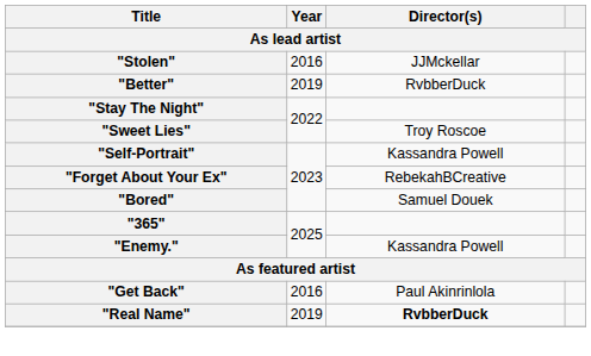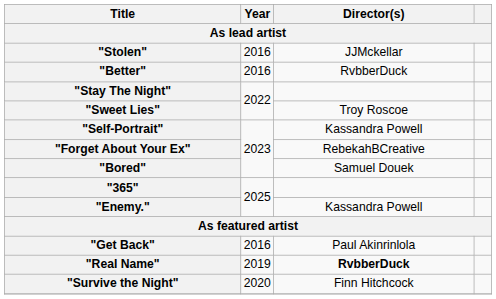 <table class="wikitable plainrowheaders" style="text-align:center;">
 <tr>
 <th scope="col" style="width:19em;">Title</th>
 <th scope="col" style="width:1em;">Year</th>
 <th scope="col" style="width:16em;">Director(s)</th>
 <th scope="col" style="width:1em;"></th>
 </tr>
 <tr>
 <th scope="col" colspan="4">As lead artist</th>
 </tr>
 <tr>
 <th scope="row">"Stolen"</th>
 <td>2016</td>
 <td>JJMckellar</td>
 <td></td>
 </tr>
 <tr>
 <th scope="row">"Better"</th>
-<td>2019</td>
+<td>2016</td>
 <td>RvbberDuck</td>
 <td></td>
 </tr>
 <tr>
 <th scope="row">"Stay The Night"<br></th>
 <td rowspan="2">2022</td>
 <td></td>
 <td></td>
 </tr>
 <tr>
 <th scope="row">"Sweet Lies"<br></th>
 <td>Troy Roscoe</td>
 <td></td>
 </tr>
 <tr>
 <th scope="row">"Self-Portrait"</th>
 <td rowspan="3">2023</td>
 <td>Kassandra Powell</td>
 <td></td>
 </tr>
 <tr>
 <th scope="row">"Forget About Your Ex"</th>
 <td>RebekahBCreative</td>
 <td></td>
 </tr>
 <tr>
 <th scope="row">"Bored"</th>
 <td>Samuel Douek</td>
 <td></td>
 </tr>
 <tr>
 <th scope="row">"365"</th>
 <td rowspan="2">2025</td>
 <td></td>
 <td></td>
 </tr>
 <tr>
 <th scope="row">"Enemy."</th>
 <td>Kassandra Powell</td>
 <td></td>
 </tr>
 <tr>
 <th scope="col" colspan="4">As featured artist</th>
 </tr>
 <tr>
 <th scope="row">"Get Back"<br></th>
 <td>2016</td>
 <td>Paul Akinrinlola</td>
 <td></td>
 </tr>
 <tr>
 <th scope="row">"Real Name"<br></th>
 <td>2019</td>
 <td><strong>RvbberDuck</strong></td>
 <td></td>
 </tr>
 <tr>
+<th scope="row">"Survive the Night"<br></th>
+<td>2020</td>
+<td>Finn Hitchcock</td>
+<td></td>
+</tr>
+<tr>
 </tr>
 </table>
